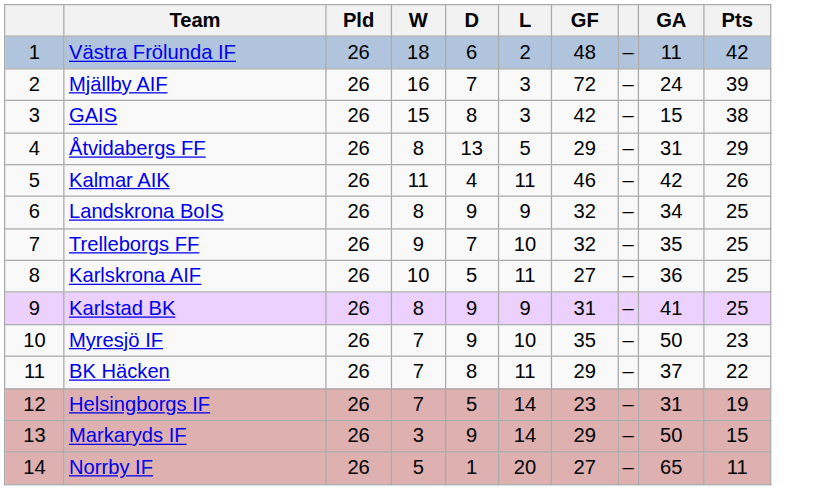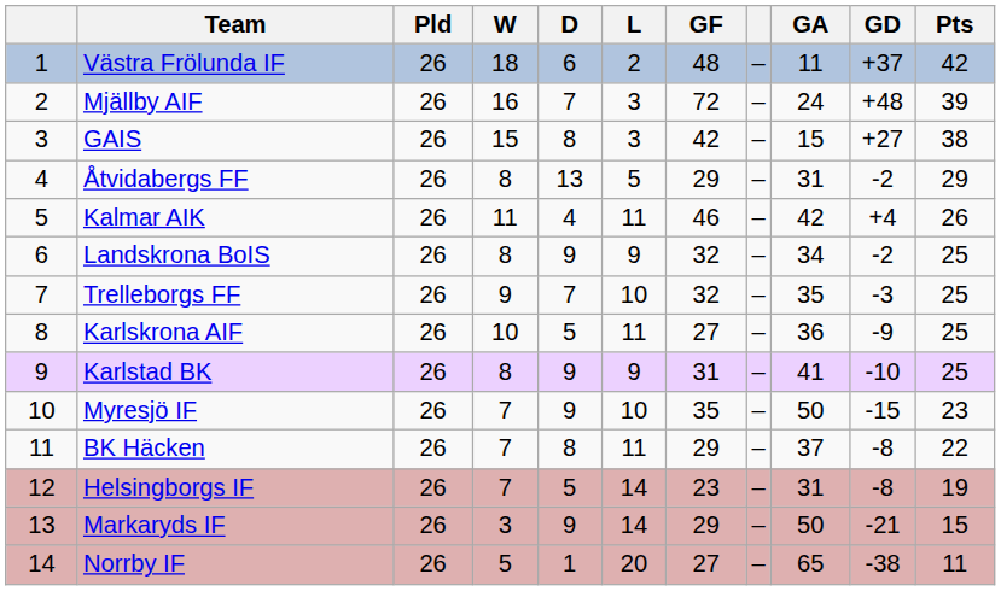 <table class="wikitable" style="text-align: center">
 <tr>
 <th style="width: 40px;"></th>
 <th style="width: 200px;">Team</th>
 <th style="width: 45px;">Pld</th>
 <th style="width: 35px;">W</th>
 <th style="width: 35px;">D</th>
 <th style="width: 35px;">L</th>
 <th style="width: 45px;">GF</th>
 <th></th>
 <th style="width: 45px;">GA</th>
+<th style="width: 35px;">GD</th>
 <th style="width: 45px;">Pts</th>
 </tr>
 <tr style="background: #b0c4de">
 <td>1</td>
 <td style="text-align: left;"><a href='#'>Västra Frölunda IF</a></td>
 <td>26</td>
 <td>18</td>
 <td>6</td>
 <td>2</td>
 <td>48</td>
 <td>–</td>
 <td>11</td>
+<td>+37</td>
 <td>42</td>
 </tr>
 <tr>
 <td>2</td>
 <td style="text-align: left;"><a href='#'>Mjällby AIF</a></td>
 <td>26</td>
 <td>16</td>
 <td>7</td>
 <td>3</td>
 <td>72</td>
 <td>–</td>
 <td>24</td>
+<td>+48</td>
 <td>39</td>
 </tr>
 <tr>
 <td>3</td>
 <td style="text-align: left;"><a href='#'>GAIS</a></td>
 <td>26</td>
 <td>15</td>
 <td>8</td>
 <td>3</td>
 <td>42</td>
 <td>–</td>
 <td>15</td>
+<td>+27</td>
 <td>38</td>
 </tr>
 <tr>
 <td>4</td>
 <td style="text-align: left;"><a href='#'>Åtvidabergs FF</a></td>
 <td>26</td>
 <td>8</td>
 <td>13</td>
 <td>5</td>
 <td>29</td>
 <td>–</td>
 <td>31</td>
+<td>-2</td>
 <td>29</td>
 </tr>
 <tr>
 <td>5</td>
 <td style="text-align: left;"><a href='#'>Kalmar AIK</a></td>
 <td>26</td>
 <td>11</td>
 <td>4</td>
 <td>11</td>
 <td>46</td>
 <td>–</td>
 <td>42</td>
+<td>+4</td>
 <td>26</td>
 </tr>
 <tr>
 <td>6</td>
 <td style="text-align: left;"><a href='#'>Landskrona BoIS</a></td>
 <td>26</td>
 <td>8</td>
 <td>9</td>
 <td>9</td>
 <td>32</td>
 <td>–</td>
 <td>34</td>
+<td>-2</td>
 <td>25</td>
 </tr>
 <tr>
 <td>7</td>
 <td style="text-align: left;"><a href='#'>Trelleborgs FF</a></td>
 <td>26</td>
 <td>9</td>
 <td>7</td>
 <td>10</td>
 <td>32</td>
 <td>–</td>
 <td>35</td>
+<td>-3</td>
 <td>25</td>
 </tr>
 <tr>
 <td>8</td>
 <td style="text-align: left;"><a href='#'>Karlskrona AIF</a></td>
 <td>26</td>
 <td>10</td>
 <td>5</td>
 <td>11</td>
 <td>27</td>
 <td>–</td>
 <td>36</td>
+<td>-9</td>
 <td>25</td>
 </tr>
 <tr style="background: #ecd1ff">
 <td>9</td>
 <td style="text-align: left;"><a href='#'>Karlstad BK</a></td>
 <td>26</td>
 <td>8</td>
 <td>9</td>
 <td>9</td>
 <td>31</td>
 <td>–</td>
 <td>41</td>
+<td>-10</td>
 <td>25</td>
 </tr>
 <tr>
 <td>10</td>
 <td style="text-align: left;"><a href='#'>Myresjö IF</a></td>
 <td>26</td>
 <td>7</td>
 <td>9</td>
 <td>10</td>
 <td>35</td>
 <td>–</td>
 <td>50</td>
+<td>-15</td>
 <td>23</td>
 </tr>
 <tr>
 <td>11</td>
 <td style="text-align: left;"><a href='#'>BK Häcken</a></td>
 <td>26</td>
 <td>7</td>
 <td>8</td>
 <td>11</td>
 <td>29</td>
 <td>–</td>
 <td>37</td>
+<td>-8</td>
 <td>22</td>
 </tr>
 <tr style="background: #deb0b0">
 <td>12</td>
 <td style="text-align: left;"><a href='#'>Helsingborgs IF</a></td>
 <td>26</td>
 <td>7</td>
 <td>5</td>
 <td>14</td>
 <td>23</td>
 <td>–</td>
 <td>31</td>
+<td>-8</td>
 <td>19</td>
 </tr>
 <tr style="background: #deb0b0">
 <td>13</td>
 <td style="text-align: left;"><a href='#'>Markaryds IF</a></td>
 <td>26</td>
 <td>3</td>
 <td>9</td>
 <td>14</td>
 <td>29</td>
 <td>–</td>
 <td>50</td>
+<td>-21</td>
 <td>15</td>
 </tr>
 <tr style="background: #deb0b0">
 <td>14</td>
 <td style="text-align: left;"><a href='#'>Norrby IF</a></td>
 <td>26</td>
 <td>5</td>
 <td>1</td>
 <td>20</td>
 <td>27</td>
 <td>–</td>
 <td>65</td>
+<td>-38</td>
 <td>11</td>
 </tr>
 </table>
